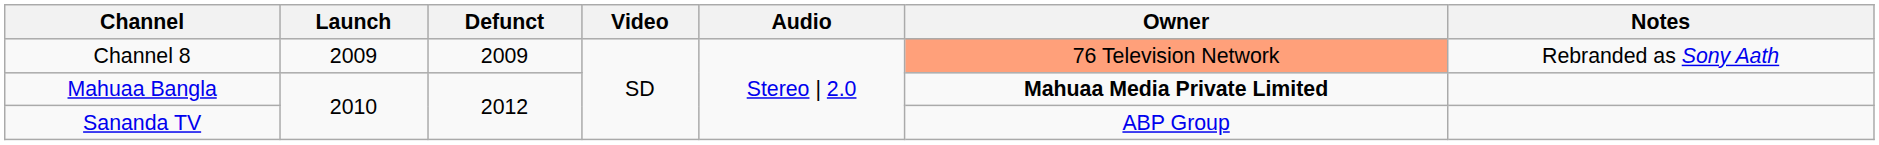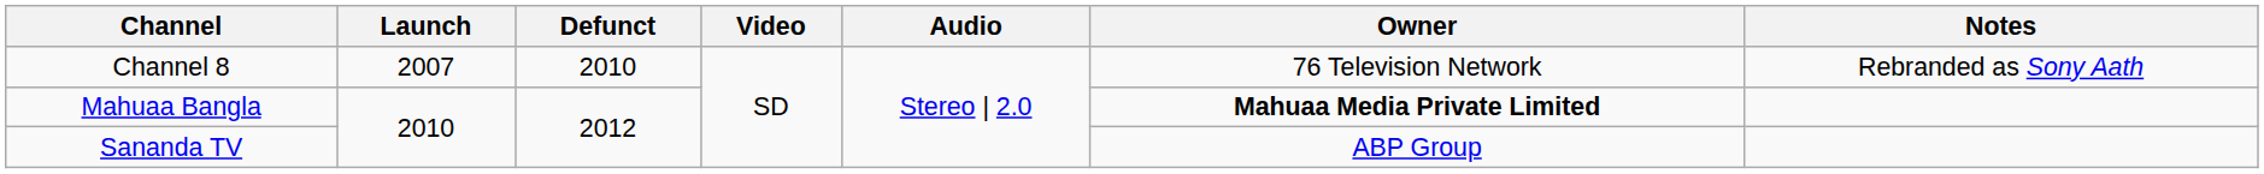 <table class="wikitable sortable" style="border-collapse:collapse; font-size: 90%; text-align:center" width="100%">
 <tr>
 <th>Channel</th>
 <th>Launch</th>
 <th>Defunct</th>
 <th>Video</th>
 <th>Audio</th>
 <th>Owner</th>
 <th>Notes</th>
 </tr>
 <tr>
 <td>Channel 8</td>
-<td>2009</td>
-<td>2009</td>
+<td>2007</td>
+<td>2010</td>
 <td rowspan="3">SD</td>
 <td rowspan="3"><a href='#'>Stereo</a> | <a href='#'>2.0</a></td>
-<td style="background: lightsalmon;">76 Television Network</td>
+<td>76 Television Network</td>
 <td>Rebranded as <em><a href='#'>Sony Aath</a></em></td>
 </tr>
 <tr>
 <td><a href='#'>Mahuaa Bangla</a></td>
 <td rowspan="2">2010</td>
 <td rowspan="2">2012</td>
 <td><strong>Mahuaa Media Private Limited</strong></td>
 <td></td>
 </tr>
 <tr>
 <td><a href='#'>Sananda TV</a></td>
 <td><a href='#'>ABP Group</a></td>
 <td></td>
 </tr>
 </table>
